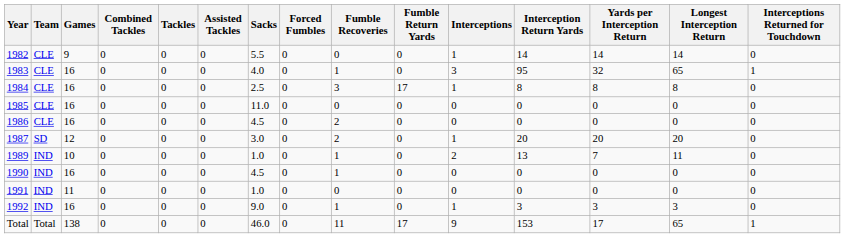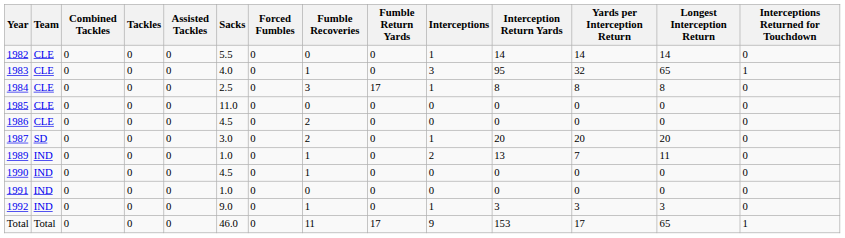 <table class="wikitable">
 <tr>
 <th>Year</th>
 <th>Team</th>
-<th>Games</th>
 <th>Combined Tackles</th>
 <th>Tackles</th>
 <th>Assisted Tackles</th>
 <th>Sacks</th>
 <th>Forced Fumbles</th>
 <th>Fumble Recoveries</th>
 <th>Fumble Return Yards</th>
 <th>Interceptions</th>
 <th>Interception Return Yards</th>
 <th>Yards per Interception Return</th>
 <th>Longest Interception Return</th>
 <th>Interceptions Returned for Touchdown</th>
 </tr>
 <tr>
 <td><a href='#'>1982</a></td>
 <td><a href='#'>CLE</a></td>
-<td>9</td>
 <td>0</td>
 <td>0</td>
 <td>0</td>
 <td>5.5</td>
 <td>0</td>
 <td>0</td>
 <td>0</td>
 <td>1</td>
 <td>14</td>
 <td>14</td>
 <td>14</td>
 <td>0</td>
 </tr>
 <tr>
 <td><a href='#'>1983</a></td>
 <td><a href='#'>CLE</a></td>
-<td>16</td>
 <td>0</td>
 <td>0</td>
 <td>0</td>
 <td>4.0</td>
 <td>0</td>
 <td>1</td>
 <td>0</td>
 <td>3</td>
 <td>95</td>
 <td>32</td>
 <td>65</td>
 <td>1</td>
 </tr>
 <tr>
 <td><a href='#'>1984</a></td>
 <td><a href='#'>CLE</a></td>
-<td>16</td>
 <td>0</td>
 <td>0</td>
 <td>0</td>
 <td>2.5</td>
 <td>0</td>
 <td>3</td>
 <td>17</td>
 <td>1</td>
 <td>8</td>
 <td>8</td>
 <td>8</td>
 <td>0</td>
 </tr>
 <tr>
 <td><a href='#'>1985</a></td>
 <td><a href='#'>CLE</a></td>
-<td>16</td>
 <td>0</td>
 <td>0</td>
 <td>0</td>
 <td>11.0</td>
 <td>0</td>
 <td>0</td>
 <td>0</td>
 <td>0</td>
 <td>0</td>
 <td>0</td>
 <td>0</td>
 <td>0</td>
 </tr>
 <tr>
 <td><a href='#'>1986</a></td>
 <td><a href='#'>CLE</a></td>
-<td>16</td>
 <td>0</td>
 <td>0</td>
 <td>0</td>
 <td>4.5</td>
 <td>0</td>
 <td>2</td>
 <td>0</td>
 <td>0</td>
 <td>0</td>
 <td>0</td>
 <td>0</td>
 <td>0</td>
 </tr>
 <tr>
 <td><a href='#'>1987</a></td>
 <td><a href='#'>SD</a></td>
-<td>12</td>
 <td>0</td>
 <td>0</td>
 <td>0</td>
 <td>3.0</td>
 <td>0</td>
 <td>2</td>
 <td>0</td>
 <td>1</td>
 <td>20</td>
 <td>20</td>
 <td>20</td>
 <td>0</td>
 </tr>
 <tr>
 <td><a href='#'>1989</a></td>
 <td><a href='#'>IND</a></td>
-<td>10</td>
 <td>0</td>
 <td>0</td>
 <td>0</td>
 <td>1.0</td>
 <td>0</td>
 <td>1</td>
 <td>0</td>
 <td>2</td>
 <td>13</td>
 <td>7</td>
 <td>11</td>
 <td>0</td>
 </tr>
 <tr>
 <td><a href='#'>1990</a></td>
 <td><a href='#'>IND</a></td>
-<td>16</td>
 <td>0</td>
 <td>0</td>
 <td>0</td>
 <td>4.5</td>
 <td>0</td>
 <td>1</td>
 <td>0</td>
 <td>0</td>
 <td>0</td>
 <td>0</td>
 <td>0</td>
 <td>0</td>
 </tr>
 <tr>
 <td><a href='#'>1991</a></td>
 <td><a href='#'>IND</a></td>
-<td>11</td>
 <td>0</td>
 <td>0</td>
 <td>0</td>
 <td>1.0</td>
 <td>0</td>
 <td>0</td>
 <td>0</td>
 <td>0</td>
 <td>0</td>
 <td>0</td>
 <td>0</td>
 <td>0</td>
 </tr>
 <tr>
 <td><a href='#'>1992</a></td>
 <td><a href='#'>IND</a></td>
-<td>16</td>
 <td>0</td>
 <td>0</td>
 <td>0</td>
 <td>9.0</td>
 <td>0</td>
 <td>1</td>
 <td>0</td>
 <td>1</td>
 <td>3</td>
 <td>3</td>
 <td>3</td>
 <td>0</td>
 </tr>
 <tr>
 <td>Total</td>
 <td>Total</td>
-<td>138</td>
 <td>0</td>
 <td>0</td>
 <td>0</td>
 <td>46.0</td>
 <td>0</td>
 <td>11</td>
 <td>17</td>
 <td>9</td>
 <td>153</td>
 <td>17</td>
 <td>65</td>
 <td>1</td>
 </tr>
 </table>
